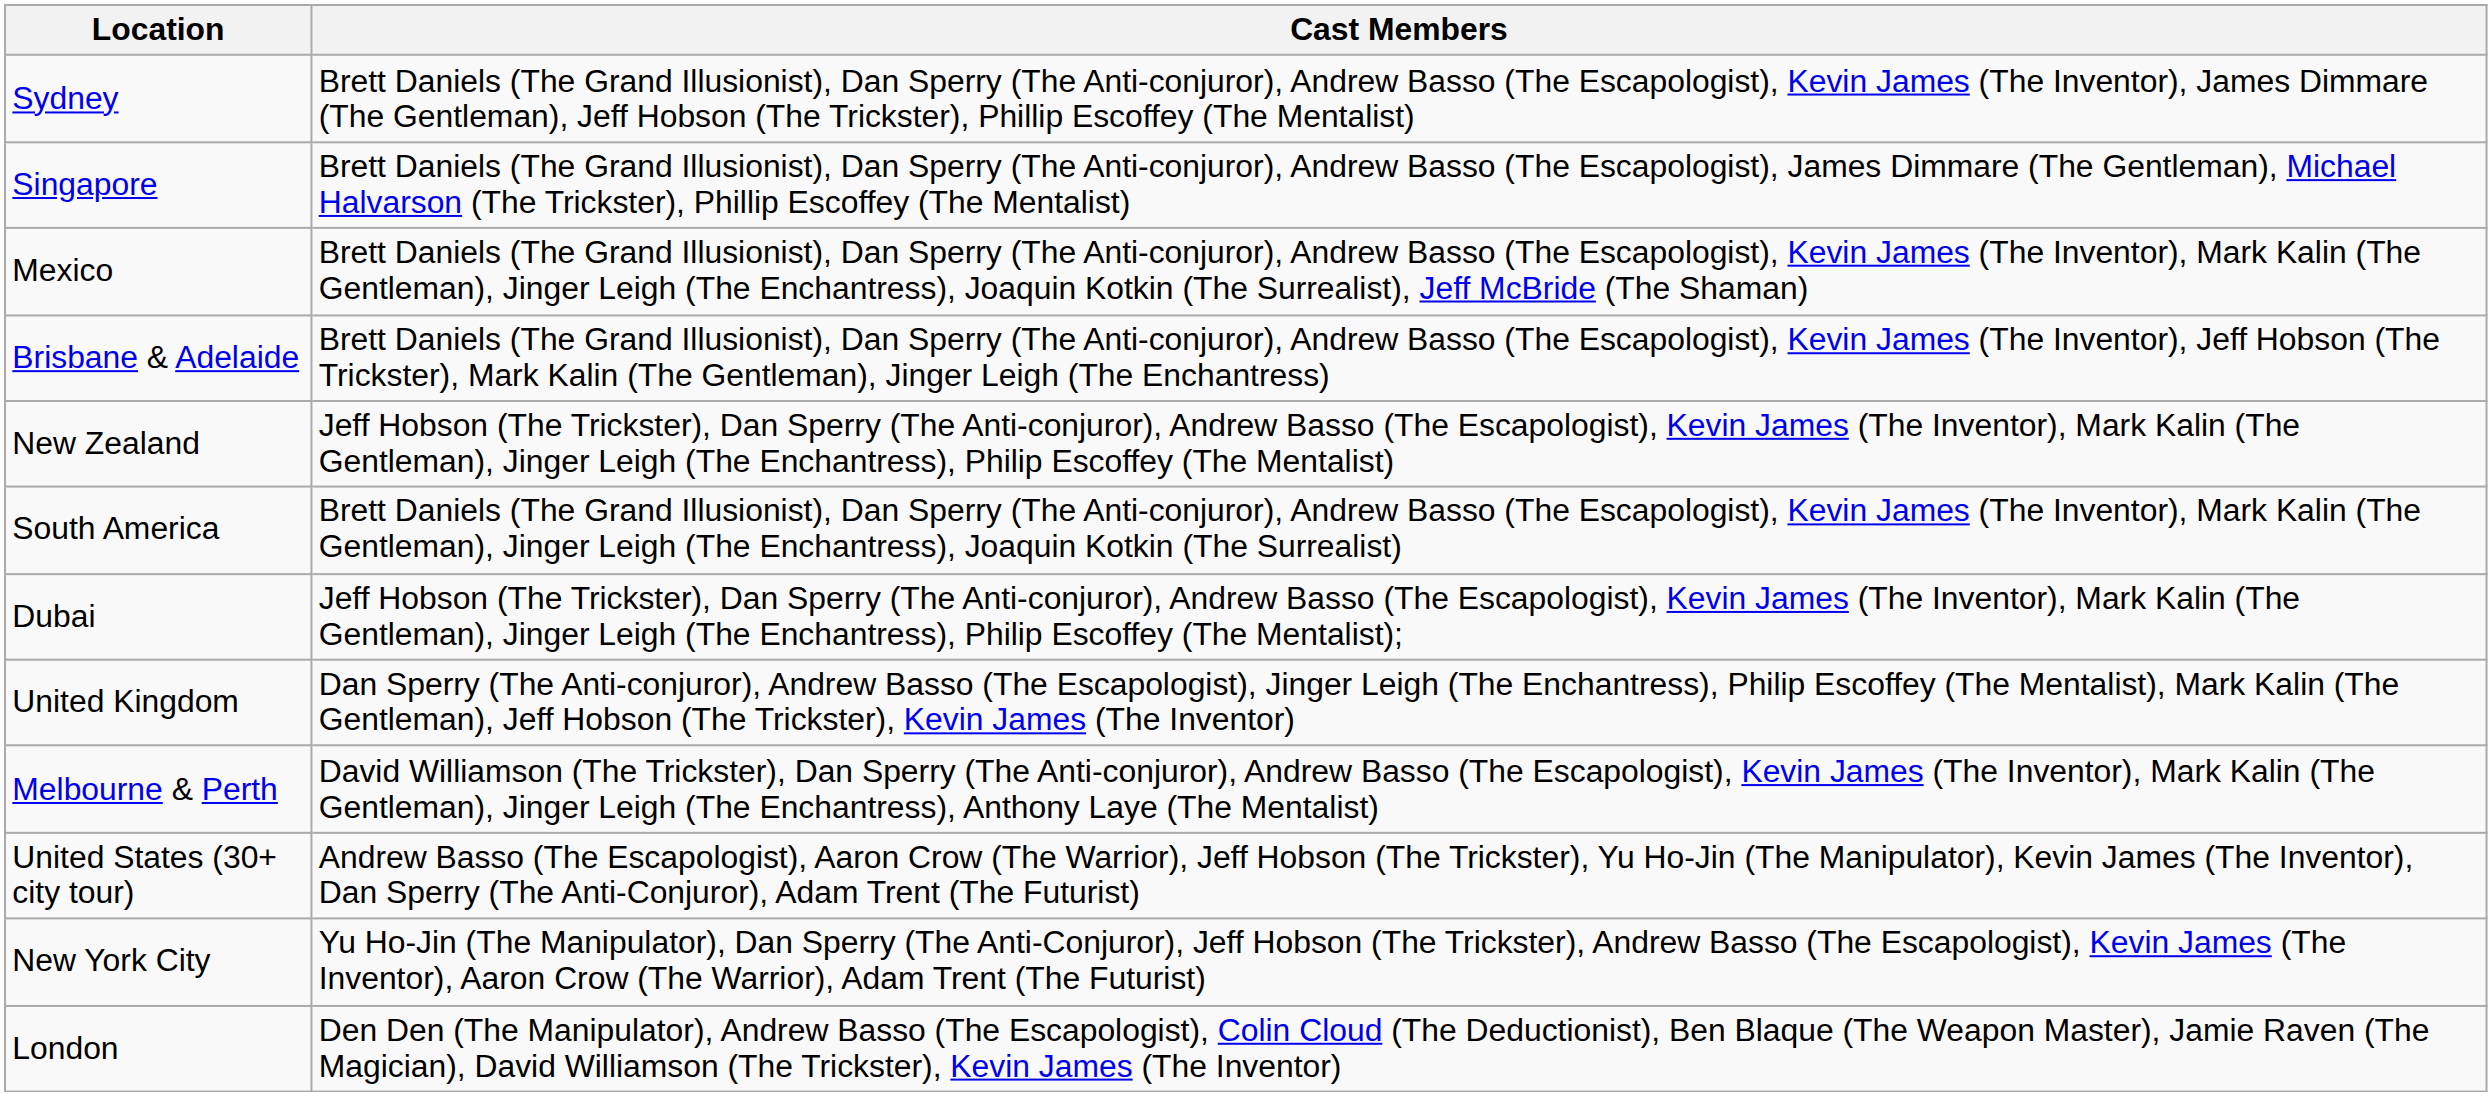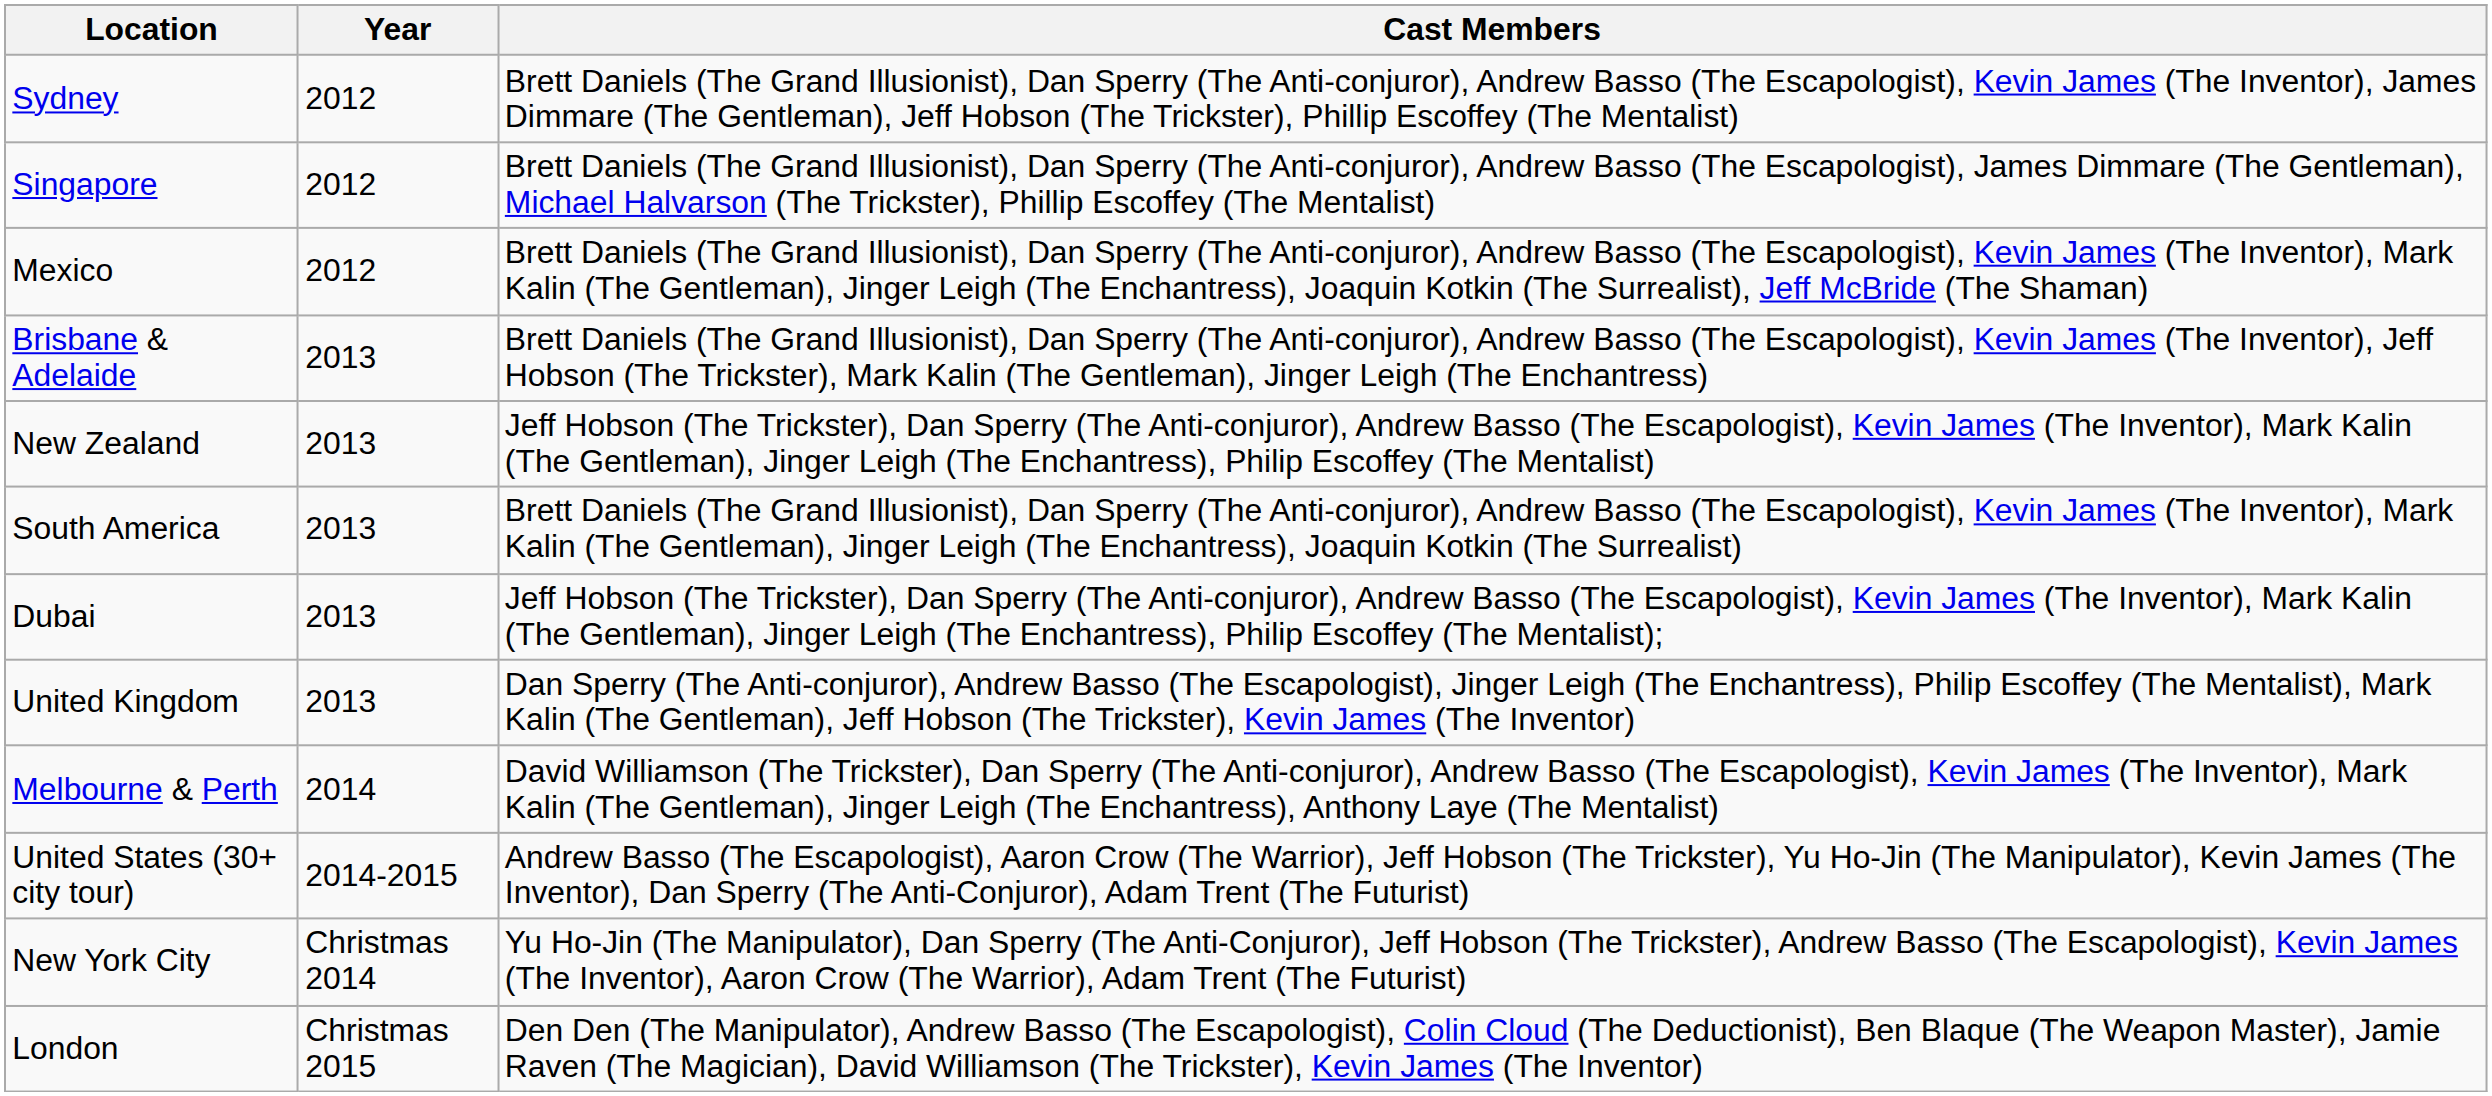 <table class="wikitable">
 <tr>
 <th>Location</th>
+<th>Year</th>
 <th>Cast Members</th>
 </tr>
 <tr>
 <td><a href='#'>Sydney</a></td>
+<td>2012</td>
 <td>Brett Daniels (The Grand Illusionist), Dan Sperry (The Anti-conjuror), Andrew Basso (The Escapologist), <a href='#'>Kevin James</a> (The Inventor), James Dimmare  (The Gentleman), Jeff Hobson (The Trickster), Phillip Escoffey (The Mentalist)</td>
 </tr>
 <tr>
 <td><a href='#'>Singapore</a></td>
+<td>2012</td>
 <td>Brett Daniels (The Grand Illusionist), Dan Sperry (The Anti-conjuror), Andrew Basso (The Escapologist), James Dimmare  (The Gentleman), <a href='#'>Michael Halvarson</a> (The Trickster), Phillip Escoffey (The Mentalist)</td>
 </tr>
 <tr>
 <td>Mexico</td>
+<td>2012</td>
 <td>Brett Daniels (The Grand Illusionist), Dan Sperry (The Anti-conjuror), Andrew Basso (The Escapologist), <a href='#'>Kevin James</a> (The Inventor), Mark Kalin (The Gentleman), Jinger Leigh (The Enchantress), Joaquin Kotkin (The Surrealist), <a href='#'>Jeff McBride</a> (The Shaman)</td>
 </tr>
 <tr>
 <td><a href='#'>Brisbane</a> & <a href='#'>Adelaide</a></td>
+<td>2013</td>
 <td>Brett Daniels (The Grand Illusionist), Dan Sperry (The Anti-conjuror), Andrew Basso (The Escapologist), <a href='#'>Kevin James</a> (The Inventor), Jeff Hobson (The Trickster), Mark Kalin (The Gentleman), Jinger Leigh (The Enchantress)</td>
 </tr>
 <tr>
 <td>New Zealand</td>
+<td>2013</td>
 <td>Jeff Hobson (The Trickster), Dan Sperry (The Anti-conjuror), Andrew Basso (The Escapologist), <a href='#'>Kevin James</a> (The Inventor), Mark Kalin (The Gentleman), Jinger Leigh (The Enchantress), Philip Escoffey (The Mentalist)</td>
 </tr>
 <tr>
 <td>South America</td>
+<td>2013</td>
 <td>Brett Daniels (The Grand Illusionist), Dan Sperry (The Anti-conjuror), Andrew Basso (The Escapologist), <a href='#'>Kevin James</a> (The Inventor), Mark Kalin (The Gentleman), Jinger Leigh (The Enchantress), Joaquin Kotkin (The Surrealist)</td>
 </tr>
 <tr>
 <td>Dubai</td>
+<td>2013</td>
 <td>Jeff Hobson (The Trickster), Dan Sperry (The Anti-conjuror), Andrew Basso (The Escapologist), <a href='#'>Kevin James</a> (The Inventor), Mark Kalin (The Gentleman), Jinger Leigh (The Enchantress), Philip Escoffey (The Mentalist);</td>
 </tr>
 <tr>
 <td>United Kingdom</td>
+<td>2013</td>
 <td>Dan Sperry (The Anti-conjuror), Andrew Basso (The Escapologist), Jinger Leigh (The Enchantress), Philip Escoffey (The Mentalist), Mark Kalin (The Gentleman), Jeff Hobson (The Trickster), <a href='#'>Kevin James</a> (The Inventor)</td>
 </tr>
 <tr>
 <td><a href='#'>Melbourne</a> & <a href='#'>Perth</a></td>
+<td>2014</td>
 <td>David Williamson (The Trickster), Dan Sperry (The Anti-conjuror), Andrew Basso (The Escapologist), <a href='#'>Kevin James</a> (The Inventor), Mark Kalin (The Gentleman), Jinger Leigh (The Enchantress), Anthony Laye (The Mentalist)</td>
 </tr>
 <tr>
 <td>United States (30+ city tour)</td>
+<td>2014-2015</td>
 <td>Andrew Basso (The Escapologist), Aaron Crow (The Warrior), Jeff Hobson (The Trickster), Yu Ho-Jin (The Manipulator), Kevin James (The Inventor), Dan Sperry (The Anti-Conjuror), Adam Trent (The Futurist)</td>
 </tr>
 <tr>
 <td>New York City</td>
+<td>Christmas 2014</td>
 <td>Yu Ho-Jin (The Manipulator), Dan Sperry (The Anti-Conjuror), Jeff Hobson (The Trickster), Andrew Basso (The Escapologist), <a href='#'>Kevin James</a> (The Inventor), Aaron Crow (The Warrior), Adam Trent (The Futurist)</td>
 </tr>
 <tr>
 <td>London</td>
+<td>Christmas 2015</td>
 <td>Den Den (The Manipulator), Andrew Basso (The Escapologist), <a href='#'>Colin Cloud</a> (The Deductionist), Ben Blaque (The Weapon Master), Jamie Raven (The Magician), David Williamson (The Trickster), <a href='#'>Kevin James</a> (The Inventor)</td>
 </tr>
 </table>
